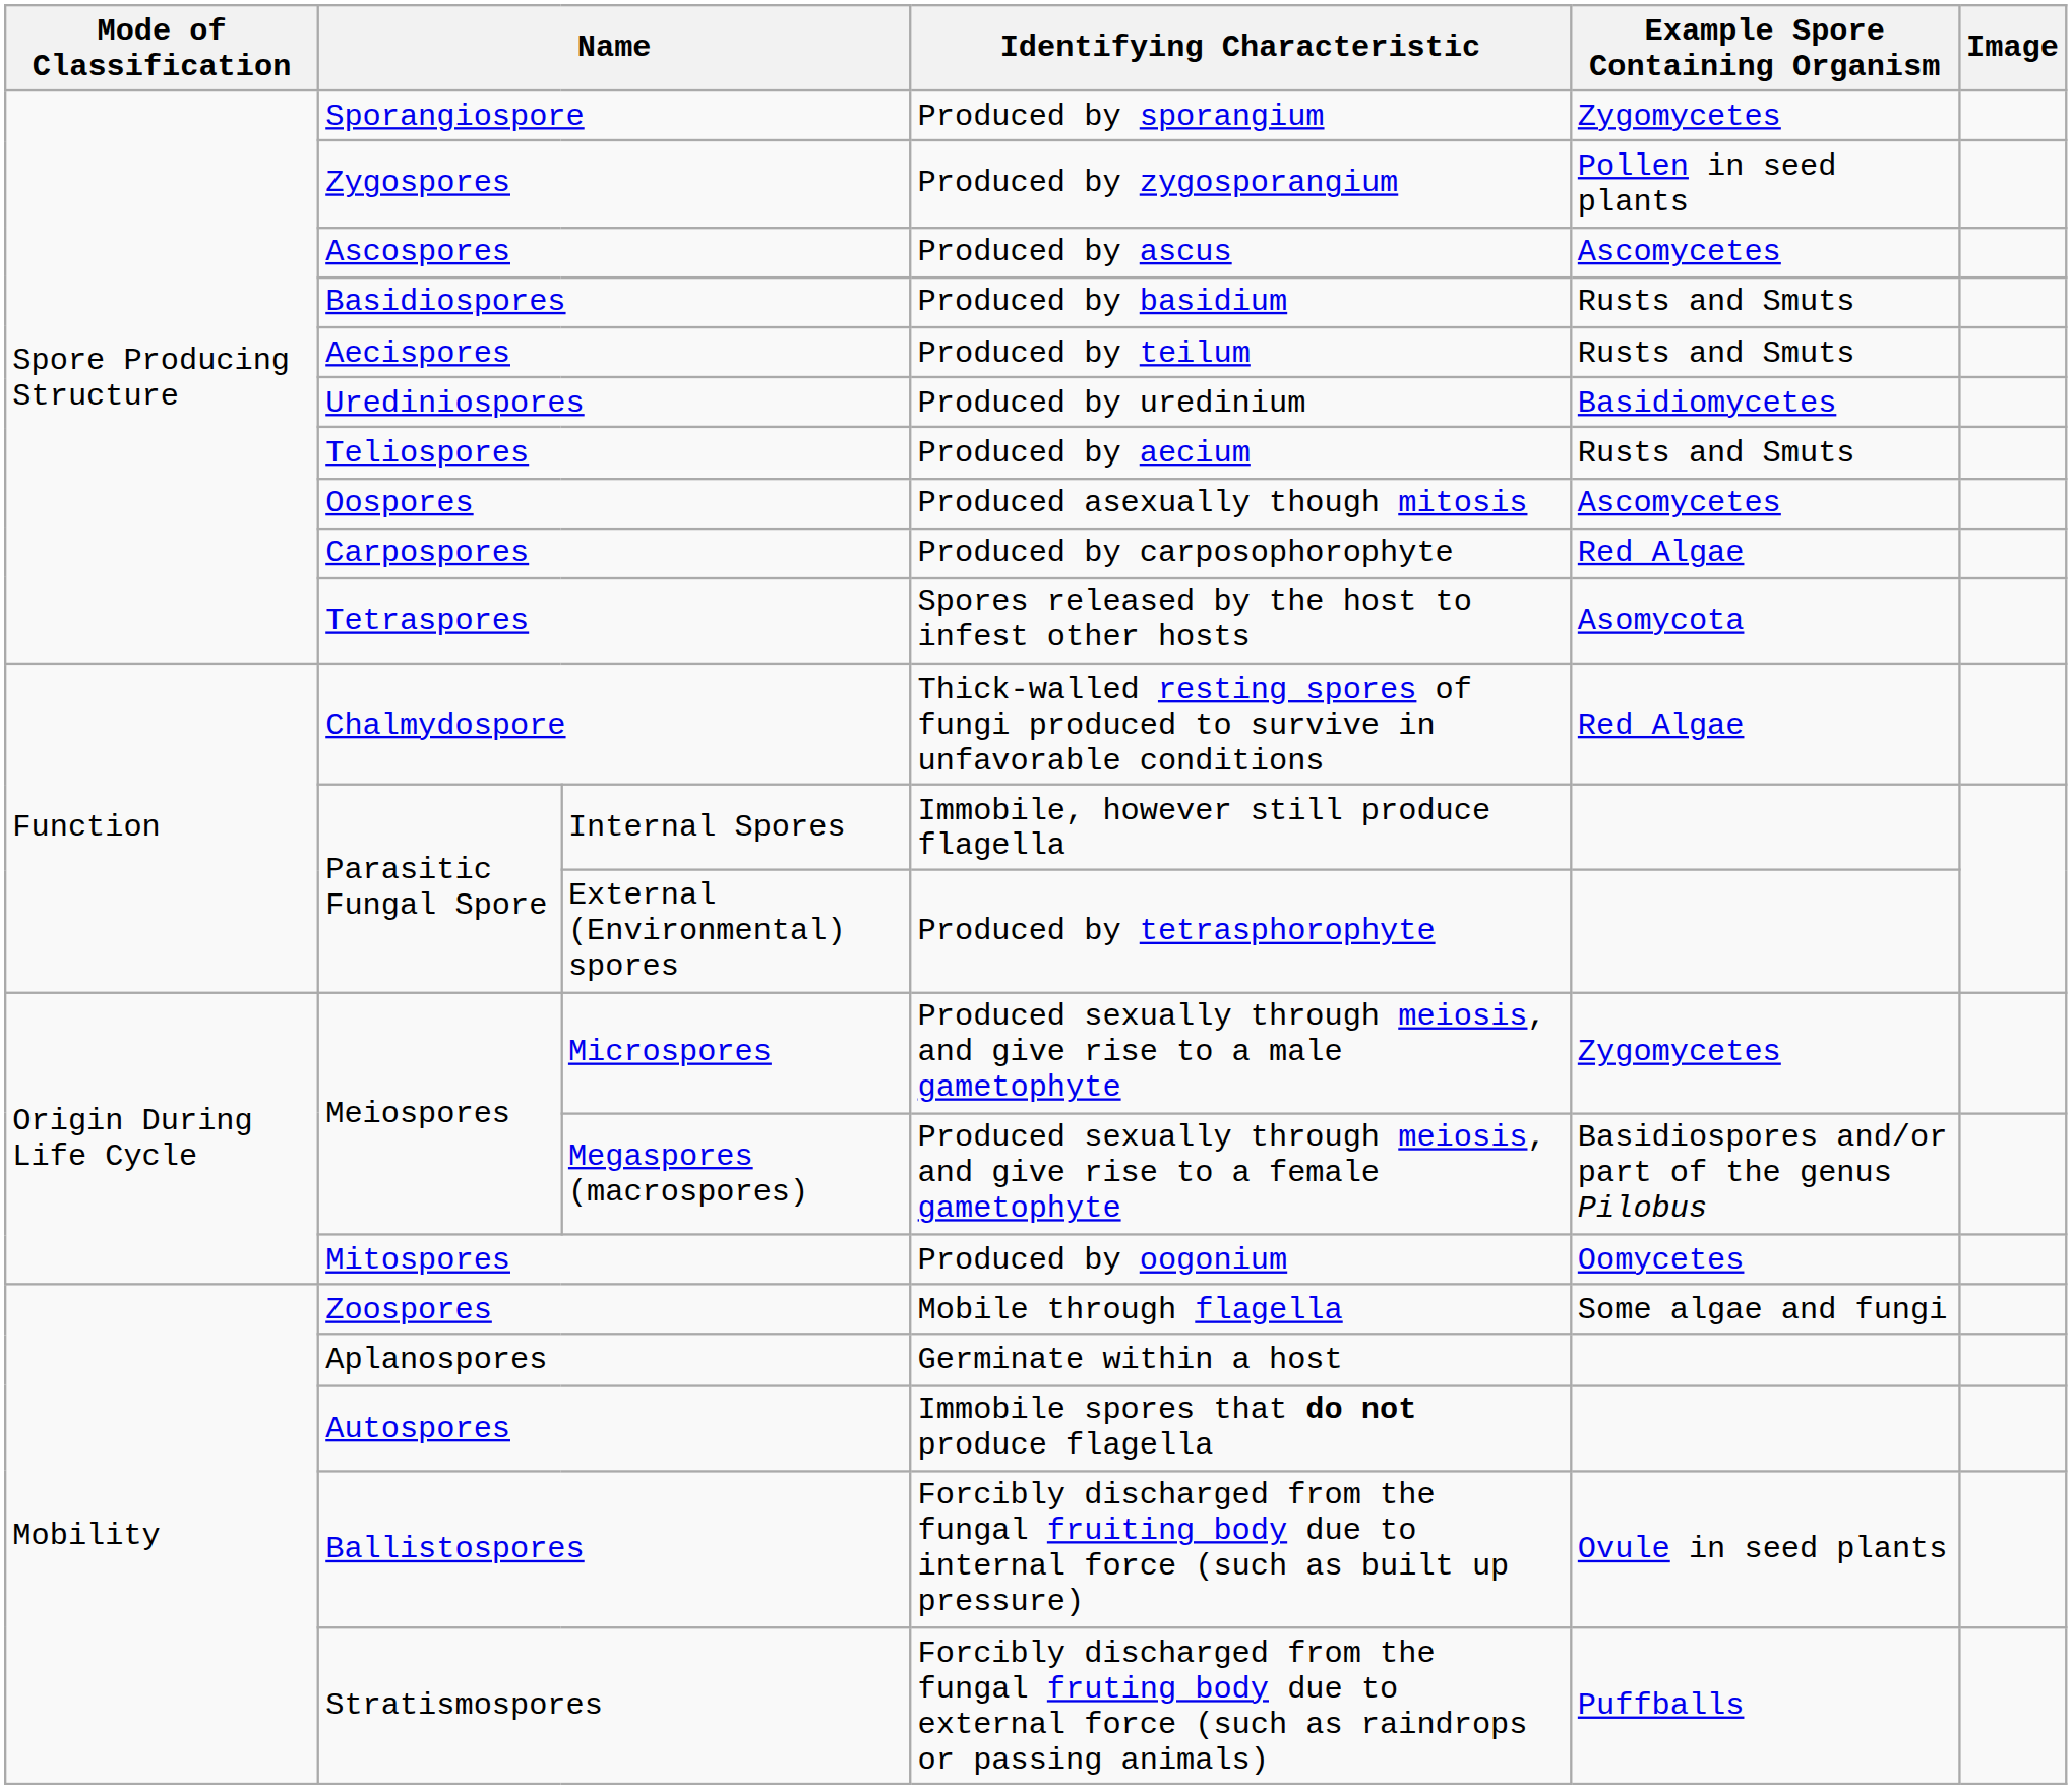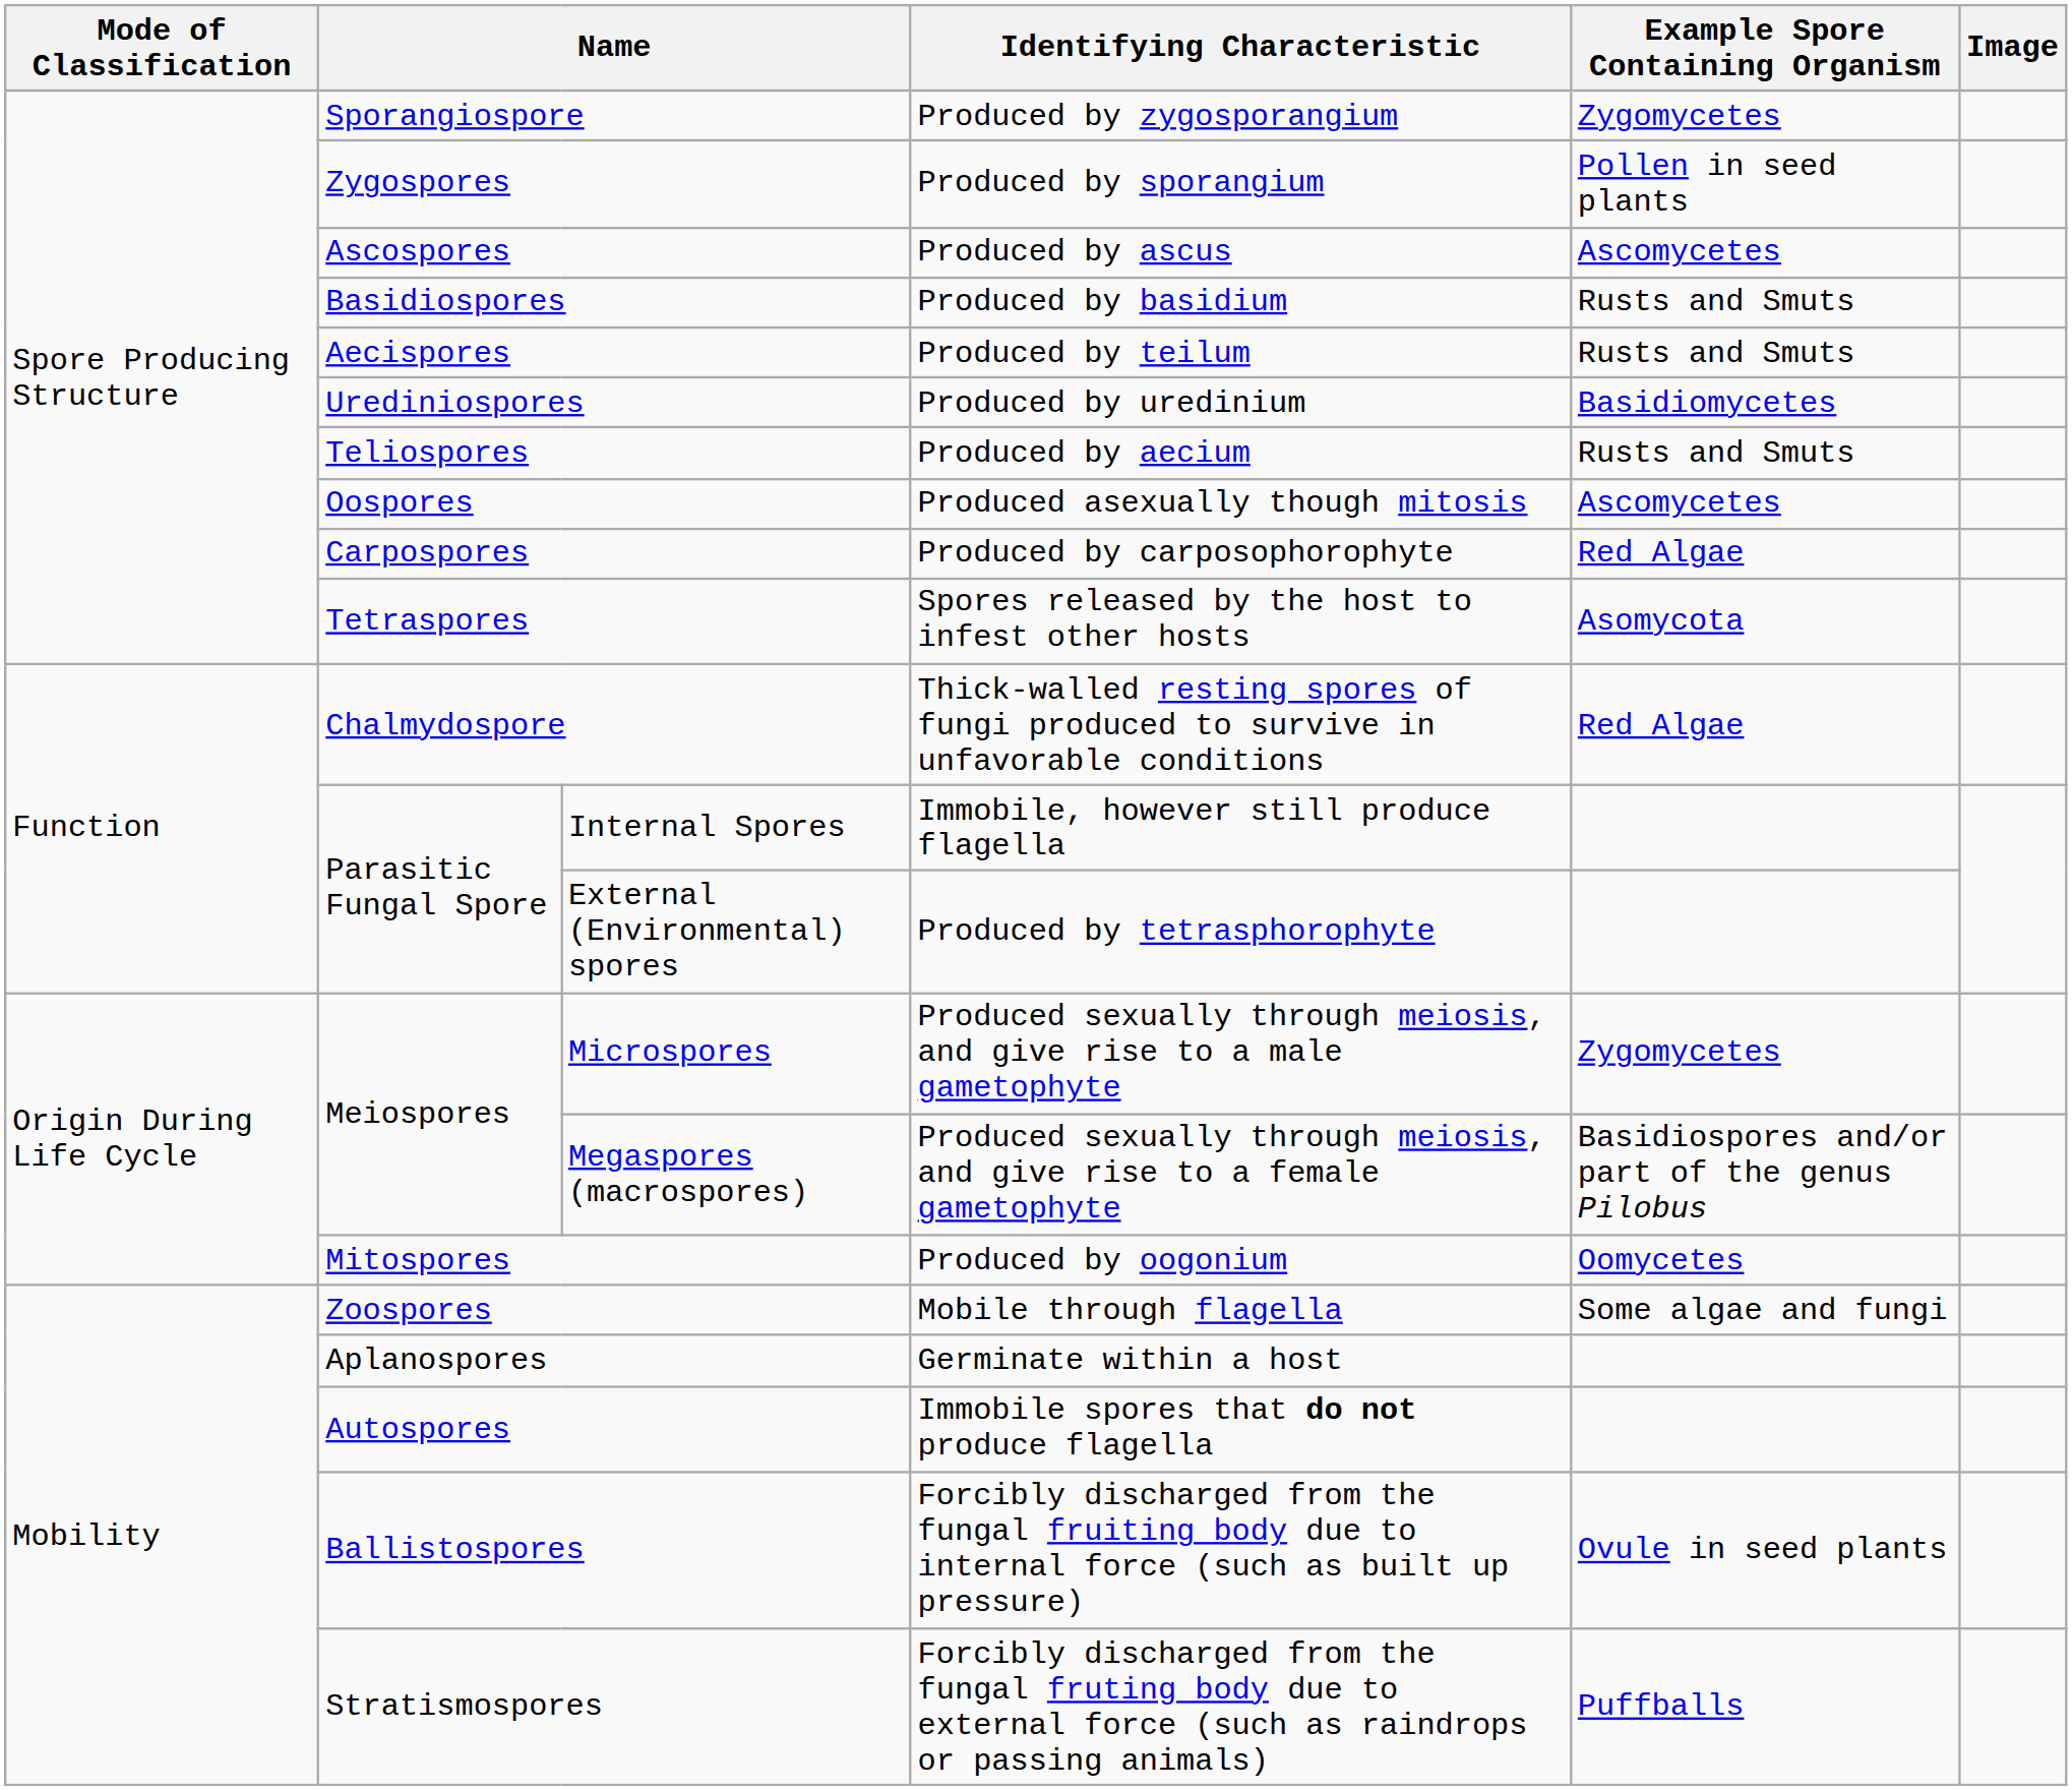 <table class="wikitable mw-collapsible mw-collapsed">
 <tr>
 <th>Mode of Classification</th>
 <th colspan="2">Name</th>
 <th>Identifying Characteristic</th>
 <th>Example Spore Containing Organism</th>
 <th>Image</th>
 </tr>
 <tr>
 <td rowspan="10">Spore Producing Structure</td>
 <td colspan="2"><a href='#'>Sporangiospore</a></td>
-<td>Produced by <a href='#'>sporangium</a></td>
+<td>Produced by <a href='#'>zygosporangium</a></td>
 <td><a href='#'>Zygomycetes</a></td>
 <td></td>
 </tr>
 <tr>
 <td colspan="2"><a href='#'>Zygospores</a></td>
-<td>Produced by <a href='#'>zygosporangium</a></td>
+<td>Produced by <a href='#'>sporangium</a></td>
 <td><a href='#'>Pollen</a> in seed plants</td>
 <td></td>
 </tr>
 <tr>
 <td colspan="2"><a href='#'>Ascospores</a></td>
 <td>Produced by <a href='#'>ascus</a></td>
 <td><a href='#'>Ascomycetes</a></td>
 <td></td>
 </tr>
 <tr>
 <td colspan="2"><a href='#'>Basidiospores</a></td>
 <td>Produced by <a href='#'>basidium</a></td>
 <td>Rusts and Smuts</td>
 <td></td>
 </tr>
 <tr>
 <td colspan="2"><a href='#'>Aecispores</a></td>
 <td>Produced by <a href='#'>teilum</a></td>
 <td>Rusts and Smuts</td>
 <td></td>
 </tr>
 <tr>
 <td colspan="2"><a href='#'>Urediniospores</a></td>
 <td>Produced by uredinium</td>
 <td><a href='#'>Basidiomycetes</a></td>
 <td></td>
 </tr>
 <tr>
 <td colspan="2"><a href='#'>Teliospores</a></td>
 <td>Produced by <a href='#'>aecium</a></td>
 <td>Rusts and Smuts</td>
 <td></td>
 </tr>
 <tr>
 <td colspan="2"><a href='#'>Oospores</a></td>
 <td>Produced asexually though <a href='#'>mitosis</a></td>
 <td><a href='#'>Ascomycetes</a></td>
 <td></td>
 </tr>
 <tr>
 <td colspan="2"><a href='#'>Carpospores</a></td>
 <td>Produced by carposophorophyte</td>
 <td><a href='#'>Red Algae</a></td>
 <td></td>
 </tr>
 <tr>
 <td colspan="2"><a href='#'>Tetraspores</a></td>
 <td>Spores released by the host to infest other hosts </td>
 <td><a href='#'>Asomycota</a></td>
 <td></td>
 </tr>
 <tr>
 <td rowspan="3">Function</td>
 <td colspan="2"><a href='#'>Chalmydospore</a></td>
 <td>Thick-walled <a href='#'>resting spores</a> of fungi produced to survive in unfavorable conditions</td>
 <td><a href='#'>Red Algae</a></td>
 <td></td>
 </tr>
 <tr>
 <td rowspan="2">Parasitic Fungal Spore</td>
 <td>Internal Spores</td>
 <td>Immobile, however still produce flagella</td>
 <td></td>
 <td rowspan="2"></td>
 </tr>
 <tr>
 <td>External (Environmental) spores</td>
 <td>Produced by <a href='#'>tetrasphorophyte</a></td>
 <td></td>
 </tr>
 <tr>
 <td rowspan="3">Origin During Life Cycle</td>
 <td rowspan="2">Meiospores</td>
 <td><a href='#'>Microspores</a></td>
 <td>Produced sexually through <a href='#'>meiosis</a>, and give rise to a male <a href='#'>gametophyte</a></td>
 <td><a href='#'>Zygomycetes</a></td>
 <td></td>
 </tr>
 <tr>
 <td><a href='#'>Megaspores</a> (macrospores)</td>
 <td>Produced sexually through <a href='#'>meiosis</a>, and give rise to a female <a href='#'>gametophyte</a></td>
 <td>Basidiospores and/or part of the genus <em>Pilobus</em></td>
 <td></td>
 </tr>
 <tr>
 <td colspan="2"><a href='#'>Mitospores</a></td>
 <td>Produced by <a href='#'>oogonium</a></td>
 <td><a href='#'>Oomycetes</a></td>
 <td></td>
 </tr>
 <tr>
 <td rowspan="5">Mobility</td>
 <td colspan="2"><a href='#'>Zoospores</a></td>
 <td>Mobile through <a href='#'>flagella</a></td>
 <td>Some algae and fungi</td>
 <td></td>
 </tr>
 <tr>
 <td colspan="2">Aplanospores</td>
 <td>Germinate within a host</td>
 <td></td>
 <td></td>
 </tr>
 <tr>
 <td colspan="2"><a href='#'>Autospores</a></td>
 <td>Immobile spores that <strong>do not</strong> produce flagella</td>
 <td></td>
 <td></td>
 </tr>
 <tr>
 <td colspan="2"><a href='#'>Ballistospores</a></td>
 <td>Forcibly discharged from the fungal <a href='#'>fruiting body</a> due to internal force (such as built up pressure)</td>
 <td><a href='#'>Ovule</a> in seed plants</td>
 <td></td>
 </tr>
 <tr>
 <td colspan="2">Stratismospores</td>
 <td>Forcibly discharged from the fungal <a href='#'>fruting body</a> due to external force (such as raindrops or passing animals)</td>
 <td><a href='#'>Puffballs</a></td>
 <td></td>
 </tr>
 </table>
